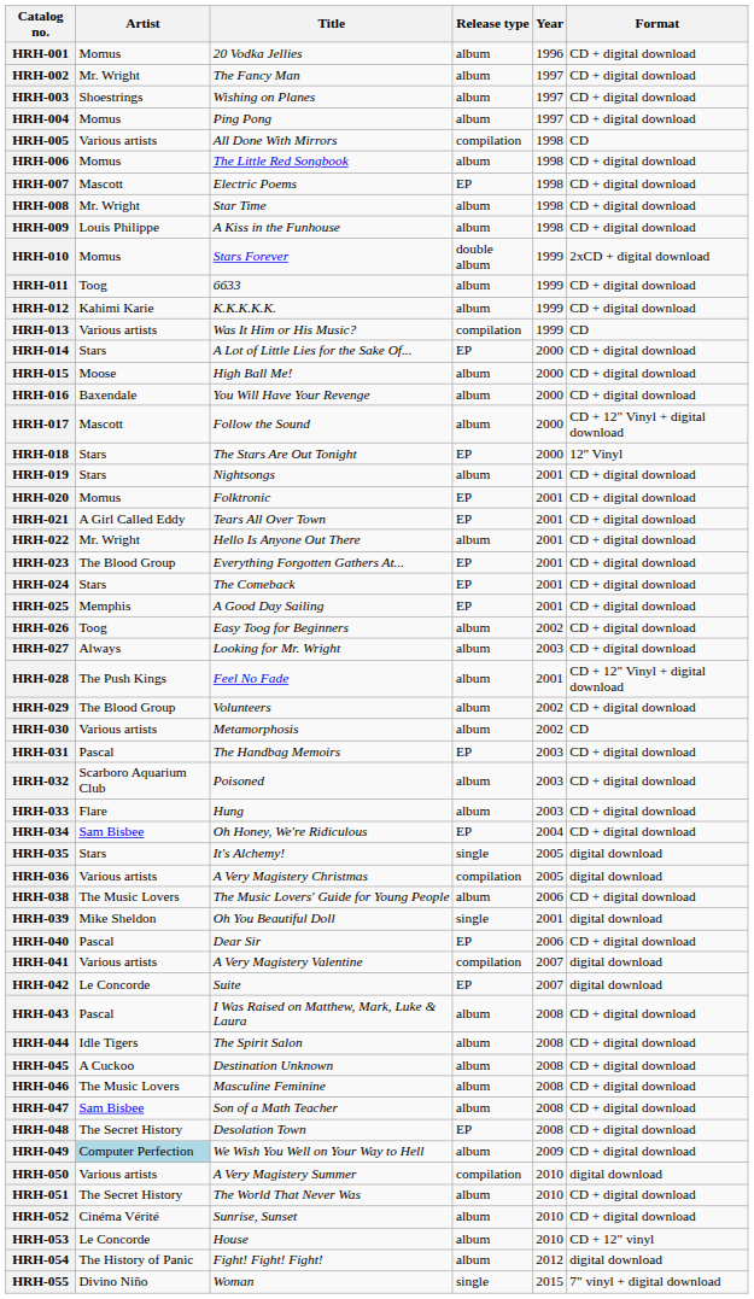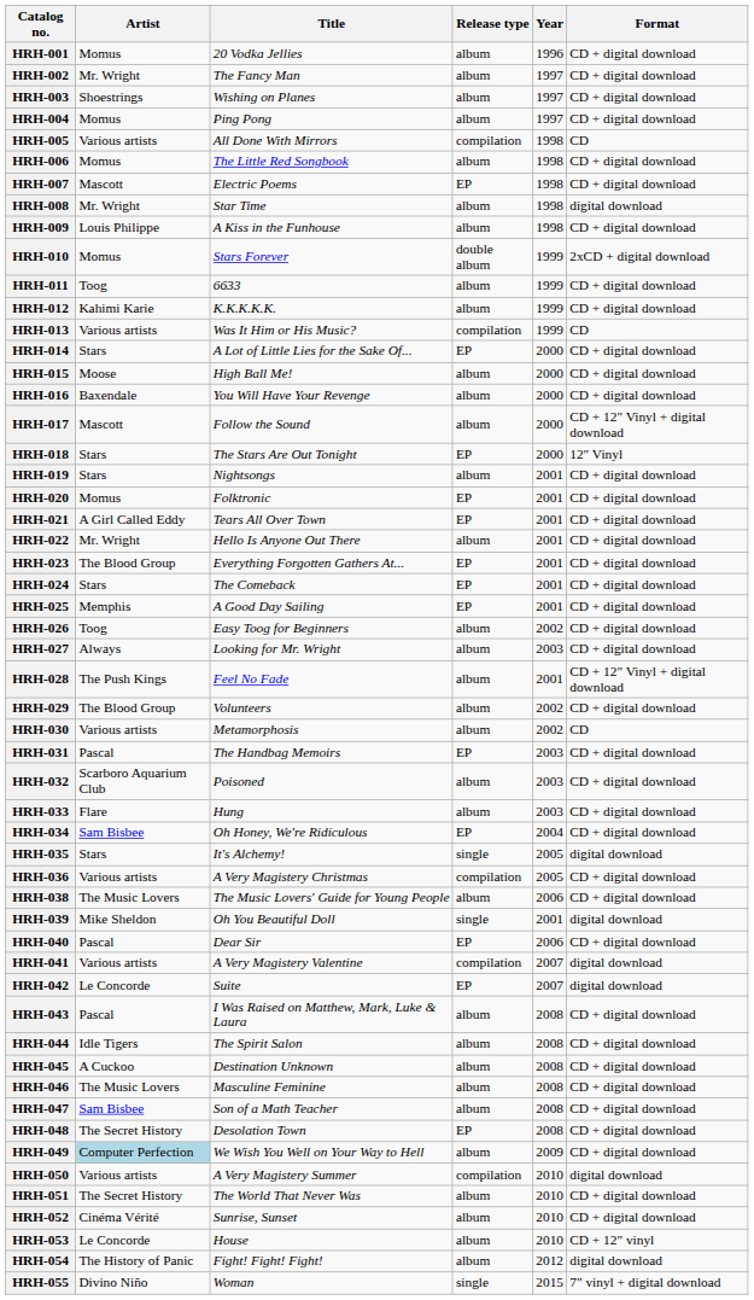 <table class="wikitable plainrowheaders">
 <tr>
 <th scope="col">Catalog no.</th>
 <th scope="col">Artist</th>
 <th scope="col">Title</th>
 <th scope="col">Release type</th>
 <th scope="col">Year</th>
 <th scope="col">Format</th>
 </tr>
 <tr>
 <th scope="row">HRH-001</th>
 <td>Momus</td>
 <td><em>20 Vodka Jellies</em></td>
 <td>album</td>
 <td>1996</td>
 <td>CD + digital download</td>
 </tr>
 <tr>
 <th scope="row">HRH-002</th>
 <td>Mr. Wright</td>
 <td><em>The Fancy Man</em></td>
 <td>album</td>
 <td>1997</td>
 <td>CD + digital download</td>
 </tr>
 <tr>
 <th scope="row">HRH-003</th>
 <td>Shoestrings</td>
 <td><em>Wishing on Planes</em></td>
 <td>album</td>
 <td>1997</td>
 <td>CD + digital download</td>
 </tr>
 <tr>
 <th scope="row">HRH-004</th>
 <td>Momus</td>
 <td><em>Ping Pong</em></td>
 <td>album</td>
 <td>1997</td>
 <td>CD + digital download</td>
 </tr>
 <tr>
 <th scope="row">HRH-005</th>
 <td>Various artists</td>
 <td><em>All Done With Mirrors</em></td>
 <td>compilation</td>
 <td>1998</td>
 <td>CD</td>
 </tr>
 <tr>
 <th scope="row">HRH-006</th>
 <td>Momus</td>
 <td><em><a href='#'>The Little Red Songbook</a></em></td>
 <td>album</td>
 <td>1998</td>
 <td>CD + digital download</td>
 </tr>
 <tr>
 <th scope="row">HRH-007</th>
 <td>Mascott</td>
 <td><em>Electric Poems</em></td>
 <td>EP</td>
 <td>1998</td>
 <td>CD + digital download</td>
 </tr>
 <tr>
 <th scope="row">HRH-008</th>
 <td>Mr. Wright</td>
 <td><em>Star Time</em></td>
 <td>album</td>
 <td>1998</td>
-<td>CD + digital download</td>
+<td>digital download</td>
 </tr>
 <tr>
 <th scope="row">HRH-009</th>
 <td>Louis Philippe</td>
 <td><em>A Kiss in the Funhouse</em></td>
 <td>album</td>
 <td>1998</td>
 <td>CD + digital download</td>
 </tr>
 <tr>
 <th scope="row">HRH-010</th>
 <td>Momus</td>
 <td><em><a href='#'>Stars Forever</a></em></td>
 <td>double album</td>
 <td>1999</td>
 <td>2xCD + digital download</td>
 </tr>
 <tr>
 <th scope="row">HRH-011</th>
 <td>Toog</td>
 <td><em>6633</em></td>
 <td>album</td>
 <td>1999</td>
 <td>CD + digital download</td>
 </tr>
 <tr>
 <th scope="row">HRH-012</th>
 <td>Kahimi Karie</td>
 <td><em>K.K.K.K.K.</em></td>
 <td>album</td>
 <td>1999</td>
 <td>CD + digital download</td>
 </tr>
 <tr>
 <th scope="row">HRH-013</th>
 <td>Various artists</td>
 <td><em>Was It Him or His Music?</em></td>
 <td>compilation</td>
 <td>1999</td>
 <td>CD</td>
 </tr>
 <tr>
 <th scope="row">HRH-014</th>
 <td>Stars</td>
 <td><em>A Lot of Little Lies for the Sake Of...</em></td>
 <td>EP</td>
 <td>2000</td>
 <td>CD + digital download</td>
 </tr>
 <tr>
 <th scope="row">HRH-015</th>
 <td>Moose</td>
 <td><em>High Ball Me!</em></td>
 <td>album</td>
 <td>2000</td>
 <td>CD + digital download</td>
 </tr>
 <tr>
 <th scope="row">HRH-016</th>
 <td>Baxendale</td>
 <td><em>You Will Have Your Revenge</em></td>
 <td>album</td>
 <td>2000</td>
 <td>CD + digital download</td>
 </tr>
 <tr>
 <th scope="row">HRH-017</th>
 <td>Mascott</td>
 <td><em>Follow the Sound</em></td>
 <td>album</td>
 <td>2000</td>
 <td>CD + 12" Vinyl + digital download</td>
 </tr>
 <tr>
 <th scope="row">HRH-018</th>
 <td>Stars</td>
 <td><em>The Stars Are Out Tonight</em></td>
 <td>EP</td>
 <td>2000</td>
 <td>12" Vinyl</td>
 </tr>
 <tr>
 <th scope="row">HRH-019</th>
 <td>Stars</td>
 <td><em>Nightsongs</em></td>
 <td>album</td>
 <td>2001</td>
 <td>CD + digital download</td>
 </tr>
 <tr>
 <th scope="row">HRH-020</th>
 <td>Momus</td>
 <td><em>Folktronic</em></td>
 <td>EP</td>
 <td>2001</td>
 <td>CD + digital download</td>
 </tr>
 <tr>
 <th scope="row">HRH-021</th>
 <td>A Girl Called Eddy</td>
 <td><em>Tears All Over Town</em></td>
 <td>EP</td>
 <td>2001</td>
 <td>CD + digital download</td>
 </tr>
 <tr>
 <th scope="row">HRH-022</th>
 <td>Mr. Wright</td>
 <td><em>Hello Is Anyone Out There</em></td>
 <td>album</td>
 <td>2001</td>
 <td>CD + digital download</td>
 </tr>
 <tr>
 <th scope="row">HRH-023</th>
 <td>The Blood Group</td>
 <td><em>Everything Forgotten Gathers At...</em></td>
 <td>EP</td>
 <td>2001</td>
 <td>CD + digital download</td>
 </tr>
 <tr>
 <th scope="row">HRH-024</th>
 <td>Stars</td>
 <td><em>The Comeback</em></td>
 <td>EP</td>
 <td>2001</td>
 <td>CD + digital download</td>
 </tr>
 <tr>
 <th scope="row">HRH-025</th>
 <td>Memphis</td>
 <td><em>A Good Day Sailing</em></td>
 <td>EP</td>
 <td>2001</td>
 <td>CD + digital download</td>
 </tr>
 <tr>
 <th scope="row">HRH-026</th>
 <td>Toog</td>
 <td><em>Easy Toog for Beginners</em></td>
 <td>album</td>
 <td>2002</td>
 <td>CD + digital download</td>
 </tr>
 <tr>
 <th scope="row">HRH-027</th>
 <td>Always</td>
 <td><em>Looking for Mr. Wright</em></td>
 <td>album</td>
 <td>2003</td>
 <td>CD + digital download</td>
 </tr>
 <tr>
 <th scope="row">HRH-028</th>
 <td>The Push Kings</td>
 <td><em><a href='#'>Feel No Fade</a></em></td>
 <td>album</td>
 <td>2001</td>
 <td>CD + 12" Vinyl + digital download</td>
 </tr>
 <tr>
 <th scope="row">HRH-029</th>
 <td>The Blood Group</td>
 <td><em>Volunteers</em></td>
 <td>album</td>
 <td>2002</td>
 <td>CD + digital download</td>
 </tr>
 <tr>
 <th scope="row">HRH-030</th>
 <td>Various artists</td>
 <td><em>Metamorphosis</em></td>
 <td>album</td>
 <td>2002</td>
 <td>CD</td>
 </tr>
 <tr>
 <th scope="row">HRH-031</th>
 <td>Pascal</td>
 <td><em>The Handbag Memoirs</em></td>
 <td>EP</td>
 <td>2003</td>
 <td>CD + digital download</td>
 </tr>
 <tr>
 <th scope="row">HRH-032</th>
 <td>Scarboro Aquarium Club</td>
 <td><em>Poisoned</em></td>
 <td>album</td>
 <td>2003</td>
 <td>CD + digital download</td>
 </tr>
 <tr>
 <th scope="row">HRH-033</th>
 <td>Flare</td>
 <td><em>Hung</em></td>
 <td>album</td>
 <td>2003</td>
 <td>CD + digital download</td>
 </tr>
 <tr>
 <th scope="row">HRH-034</th>
 <td><a href='#'>Sam Bisbee</a></td>
 <td><em>Oh Honey, We're Ridiculous</em></td>
 <td>EP</td>
 <td>2004</td>
 <td>CD + digital download</td>
 </tr>
 <tr>
 <th scope="row">HRH-035</th>
 <td>Stars</td>
 <td><em>It's Alchemy!</em></td>
 <td>single</td>
 <td>2005</td>
 <td>digital download</td>
 </tr>
 <tr>
 <th scope="row">HRH-036</th>
 <td>Various artists</td>
 <td><em>A Very Magistery Christmas</em></td>
 <td>compilation</td>
 <td>2005</td>
-<td>digital download</td>
+<td>CD + digital download</td>
 </tr>
 <tr>
 <th scope="row">HRH-038</th>
 <td>The Music Lovers</td>
 <td><em>The Music Lovers' Guide for Young People</em></td>
 <td>album</td>
 <td>2006</td>
 <td>CD + digital download</td>
 </tr>
 <tr>
 <th scope="row">HRH-039</th>
 <td>Mike Sheldon</td>
 <td><em>Oh You Beautiful Doll</em></td>
 <td>single</td>
 <td>2001</td>
 <td>digital download</td>
 </tr>
 <tr>
 <th scope="row">HRH-040</th>
 <td>Pascal</td>
 <td><em>Dear Sir</em></td>
 <td>EP</td>
 <td>2006</td>
 <td>CD + digital download</td>
 </tr>
 <tr>
 <th scope="row">HRH-041</th>
 <td>Various artists</td>
 <td><em>A Very Magistery Valentine</em></td>
 <td>compilation</td>
 <td>2007</td>
 <td>digital download</td>
 </tr>
 <tr>
 <th scope="row">HRH-042</th>
 <td>Le Concorde</td>
 <td><em>Suite</em></td>
 <td>EP</td>
 <td>2007</td>
 <td>digital download</td>
 </tr>
 <tr>
 <th scope="row">HRH-043</th>
 <td>Pascal</td>
 <td><em>I Was Raised on Matthew, Mark, Luke & Laura</em></td>
 <td>album</td>
 <td>2008</td>
 <td>CD + digital download</td>
 </tr>
 <tr>
 <th scope="row">HRH-044</th>
 <td>Idle Tigers</td>
 <td><em>The Spirit Salon</em></td>
 <td>album</td>
 <td>2008</td>
 <td>CD + digital download</td>
 </tr>
 <tr>
 <th scope="row">HRH-045</th>
 <td>A Cuckoo</td>
 <td><em>Destination Unknown</em></td>
 <td>album</td>
 <td>2008</td>
 <td>CD + digital download</td>
 </tr>
 <tr>
 <th scope="row">HRH-046</th>
 <td>The Music Lovers</td>
 <td><em>Masculine Feminine</em></td>
 <td>album</td>
 <td>2008</td>
 <td>CD + digital download</td>
 </tr>
 <tr>
 <th scope="row">HRH-047</th>
 <td><a href='#'>Sam Bisbee</a></td>
 <td><em>Son of a Math Teacher</em></td>
 <td>album</td>
 <td>2008</td>
 <td>CD + digital download</td>
 </tr>
 <tr>
 <th scope="row">HRH-048</th>
 <td>The Secret History</td>
 <td><em>Desolation Town</em></td>
 <td>EP</td>
 <td>2008</td>
 <td>CD + digital download</td>
 </tr>
 <tr>
 <th scope="row">HRH-049</th>
 <td style="background: lightblue;">Computer Perfection</td>
 <td><em>We Wish You Well on Your Way to Hell</em></td>
 <td>album</td>
 <td>2009</td>
 <td>CD + digital download</td>
 </tr>
 <tr>
 <th scope="row">HRH-050</th>
 <td>Various artists</td>
 <td><em>A Very Magistery Summer</em></td>
 <td>compilation</td>
 <td>2010</td>
 <td>digital download</td>
 </tr>
 <tr>
 <th scope="row">HRH-051</th>
 <td>The Secret History</td>
 <td><em>The World That Never Was</em></td>
 <td>album</td>
 <td>2010</td>
 <td>CD + digital download</td>
 </tr>
 <tr>
 <th scope="row">HRH-052</th>
 <td>Cinéma Vérité</td>
 <td><em>Sunrise, Sunset</em></td>
 <td>album</td>
 <td>2010</td>
 <td>CD + digital download</td>
 </tr>
 <tr>
 <th scope="row">HRH-053</th>
 <td>Le Concorde</td>
 <td><em>House</em></td>
 <td>album</td>
 <td>2010</td>
 <td>CD + 12" vinyl</td>
 </tr>
 <tr>
 <th scope="row">HRH-054</th>
 <td>The History of Panic</td>
 <td><em>Fight! Fight! Fight!</em></td>
 <td>album</td>
 <td>2012</td>
 <td>digital download</td>
 </tr>
 <tr>
 <th scope="row">HRH-055</th>
 <td>Divino Niño</td>
 <td><em>Woman</em></td>
 <td>single</td>
 <td>2015</td>
 <td>7" vinyl + digital download</td>
 </tr>
 </table>
